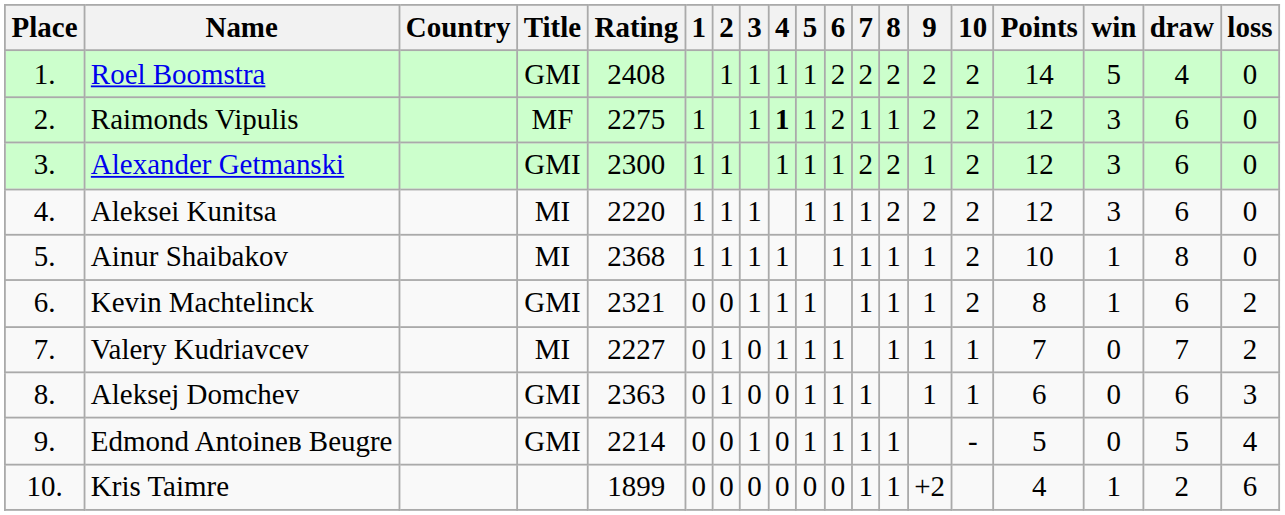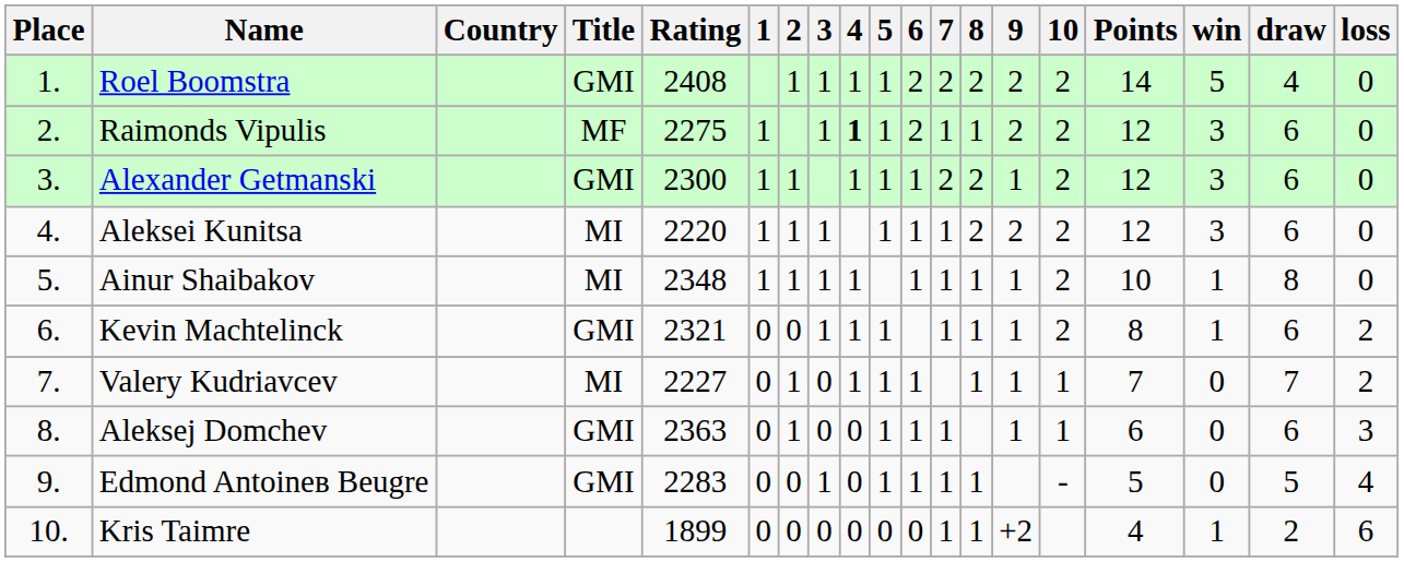 <table class=wikitable style="text-align: center;">
 <tr>
 <th>Place</th>
 <th>Name</th>
 <th>Country</th>
 <th>Title</th>
 <th>Rating</th>
 <th>1</th>
 <th>2</th>
 <th>3</th>
 <th>4</th>
 <th>5</th>
 <th>6</th>
 <th>7</th>
 <th>8</th>
 <th>9</th>
 <th>10</th>
 <th>Points</th>
 <th>win</th>
 <th>draw</th>
 <th>loss</th>
 </tr>
 <tr style="background:#ccffcc;">
 <td>1.</td>
 <td align="left"><a href='#'>Roel Boomstra</a></td>
 <td align="left"></td>
 <td>GMI</td>
 <td>2408</td>
 <td></td>
 <td>1</td>
 <td>1</td>
 <td>1</td>
 <td>1</td>
 <td>2</td>
 <td>2</td>
 <td>2</td>
 <td>2</td>
 <td>2</td>
 <td>14</td>
 <td>5</td>
 <td>4</td>
 <td>0</td>
 </tr>
 <tr style="background:#ccffcc;">
 <td>2.</td>
 <td align="left">Raimonds Vipulis</td>
 <td align="left"></td>
 <td>MF</td>
 <td>2275</td>
 <td>1</td>
 <td></td>
 <td>1</td>
 <td><strong>1</strong></td>
 <td>1</td>
 <td>2</td>
 <td>1</td>
 <td>1</td>
 <td>2</td>
 <td>2</td>
 <td>12</td>
 <td>3</td>
 <td>6</td>
 <td>0</td>
 </tr>
 <tr style="background:#ccffcc;">
 <td>3.</td>
 <td align="left"><a href='#'>Alexander Getmanski</a></td>
 <td align="left"></td>
 <td>GMI</td>
 <td>2300</td>
 <td>1</td>
 <td>1</td>
 <td></td>
 <td>1</td>
 <td>1</td>
 <td>1</td>
 <td>2</td>
 <td>2</td>
 <td>1</td>
 <td>2</td>
 <td>12</td>
 <td>3</td>
 <td>6</td>
 <td>0</td>
 </tr>
 <tr>
 <td>4.</td>
 <td align="left">Aleksei Kunitsa</td>
 <td align="left"></td>
 <td>MI</td>
 <td>2220</td>
 <td>1</td>
 <td>1</td>
 <td>1</td>
 <td></td>
 <td>1</td>
 <td>1</td>
 <td>1</td>
 <td>2</td>
 <td>2</td>
 <td>2</td>
 <td>12</td>
 <td>3</td>
 <td>6</td>
 <td>0</td>
 </tr>
 <tr>
 <td>5.</td>
 <td align="left">Ainur Shaibakov</td>
 <td align="left"></td>
 <td>MI</td>
-<td>2368</td>
+<td>2348</td>
 <td>1</td>
 <td>1</td>
 <td>1</td>
 <td>1</td>
 <td></td>
 <td>1</td>
 <td>1</td>
 <td>1</td>
 <td>1</td>
 <td>2</td>
 <td>10</td>
 <td>1</td>
 <td>8</td>
 <td>0</td>
 </tr>
 <tr>
 <td>6.</td>
 <td align="left">Kevin Machtelinck</td>
 <td align="left"></td>
 <td>GMI</td>
 <td>2321</td>
 <td>0</td>
 <td>0</td>
 <td>1</td>
 <td>1</td>
 <td>1</td>
 <td></td>
 <td>1</td>
 <td>1</td>
 <td>1</td>
 <td>2</td>
 <td>8</td>
 <td>1</td>
 <td>6</td>
 <td>2</td>
 </tr>
 <tr>
 <td>7.</td>
 <td align="left">Valery Kudriavcev</td>
 <td align="left"></td>
 <td>MI</td>
 <td>2227</td>
 <td>0</td>
 <td>1</td>
 <td>0</td>
 <td>1</td>
 <td>1</td>
 <td>1</td>
 <td></td>
 <td>1</td>
 <td>1</td>
 <td>1</td>
 <td>7</td>
 <td>0</td>
 <td>7</td>
 <td>2</td>
 </tr>
 <tr>
 <td>8.</td>
 <td align="left">Aleksej Domchev</td>
 <td align="left"></td>
 <td>GMI</td>
 <td>2363</td>
 <td>0</td>
 <td>1</td>
 <td>0</td>
 <td>0</td>
 <td>1</td>
 <td>1</td>
 <td>1</td>
 <td></td>
 <td>1</td>
 <td>1</td>
 <td>6</td>
 <td>0</td>
 <td>6</td>
 <td>3</td>
 </tr>
 <tr>
 <td>9.</td>
 <td align="left">Edmond Antoineв Beugre</td>
 <td align="left"></td>
 <td>GMI</td>
-<td>2214</td>
+<td>2283</td>
 <td>0</td>
 <td>0</td>
 <td>1</td>
 <td>0</td>
 <td>1</td>
 <td>1</td>
 <td>1</td>
 <td>1</td>
 <td></td>
 <td>-</td>
 <td>5</td>
 <td>0</td>
 <td>5</td>
 <td>4</td>
 </tr>
 <tr>
 <td>10.</td>
 <td align="left">Kris Taimre</td>
 <td align="left"></td>
 <td></td>
 <td>1899</td>
 <td>0</td>
 <td>0</td>
 <td>0</td>
 <td>0</td>
 <td>0</td>
 <td>0</td>
 <td>1</td>
 <td>1</td>
 <td>+2</td>
 <td></td>
 <td>4</td>
 <td>1</td>
 <td>2</td>
 <td>6</td>
 </tr>
 </table>
